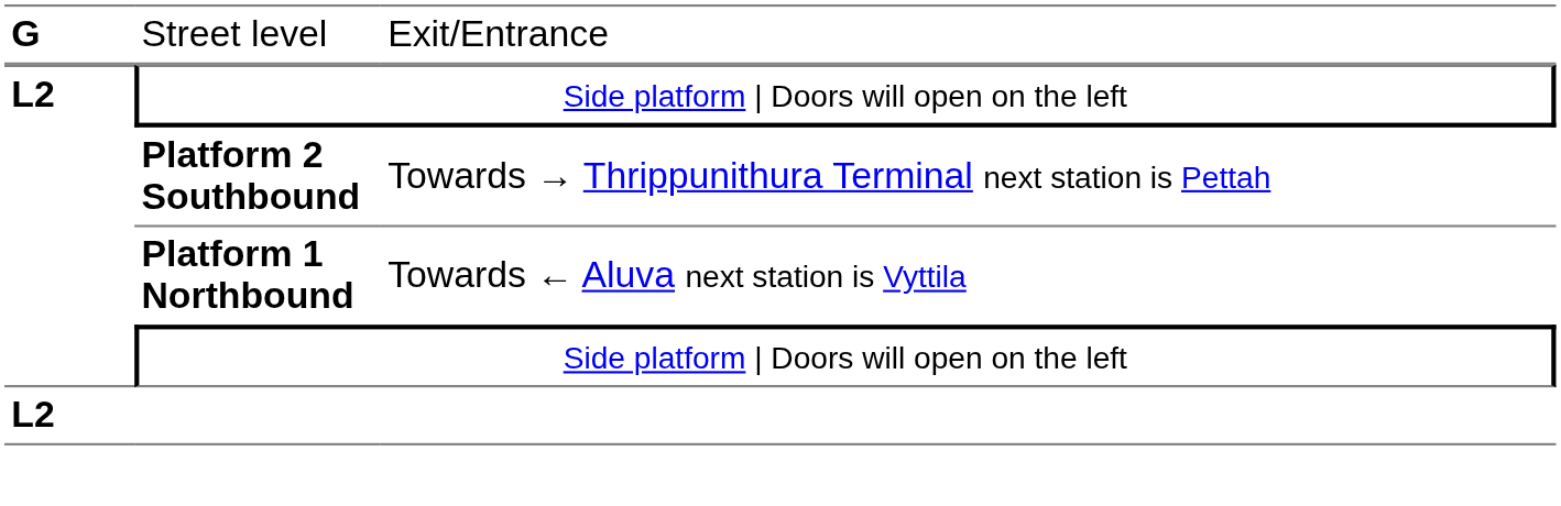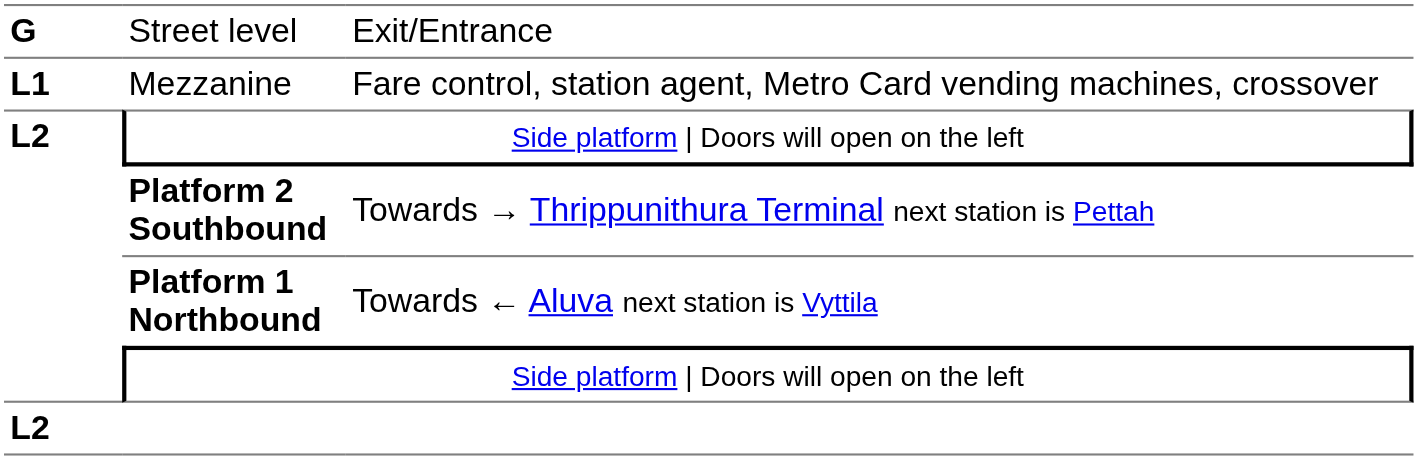 <table table border=0 cellspacing=0 cellpadding=3>
 <tr>
 <td style="border-bottom:solid 1px gray;border-top:solid 1px gray;" width=50 valign=top><strong>G</strong></td>
 <td style="border-top:solid 1px gray;border-bottom:solid 1px gray;" width=100 valign=top>Street level</td>
 <td style="border-top:solid 1px gray;border-bottom:solid 1px gray;" width=500 valign=top>Exit/Entrance</td>
+</tr>
+<tr>
+<td valign=top><strong>L1</strong></td>
+<td valign=top>Mezzanine</td>
+<td valign=top>Fare control, station agent, Metro Card vending machines, crossover<br></td>
 </tr>
 <tr>
 <td style="border-top:solid 1px gray;border-bottom:solid 1px gray;" width=50 rowspan=4 valign=top><strong>L2</strong></td>
 <td style="border-top:solid 1px gray;border-right:solid 2px black;border-left:solid 2px black;border-bottom:solid 2px black;text-align:center;" colspan=2><small><a href='#'>Side platform</a> | Doors will open on the left </small></td>
 </tr>
 <tr>
 <td style="border-bottom:solid 1px gray;" width=100><span><strong>Platform 2</strong><br><strong>Southbound</strong></span></td>
 <td style="border-bottom:solid 1px gray;" width=500>Towards → <a href='#'>Thrippunithura Terminal</a> <small>next station is <a href='#'>Pettah</a></small></td>
 </tr>
 <tr>
 <td><span><strong>Platform 1</strong><br><strong>Northbound</strong></span></td>
 <td>Towards ← <a href='#'>Aluva</a> <small>next station is <a href='#'>Vyttila</a></small></td>
 </tr>
 <tr>
 <td style="border-top:solid 2px black;border-right:solid 2px black;border-left:solid 2px black;border-bottom:solid 1px gray;" colspan=2  align=center><small><a href='#'>Side platform</a> | Doors will open on the left </small></td>
 </tr>
 <tr>
 <td style="border-bottom:solid 1px gray;" width=50 rowspan=2 valign=top><strong>L2</strong></td>
 <td style="border-bottom:solid 1px gray;" width=100></td>
 <td style="border-bottom:solid 1px gray;" width=500></td>
 </tr>
 <tr>
 </tr>
 </table>
